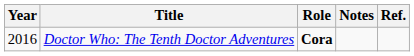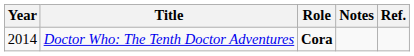 <table class="wikitable">
 <tr>
 <th>Year</th>
 <th>Title</th>
 <th>Role</th>
 <th>Notes</th>
 <th>Ref.</th>
 </tr>
 <tr>
-<td>2016</td>
+<td>2014</td>
 <td><em><a href='#'>Doctor Who: The Tenth Doctor Adventures</a></em></td>
 <td><strong>Cora</strong></td>
 <td></td>
 <td></td>
 </tr>
 </table>
